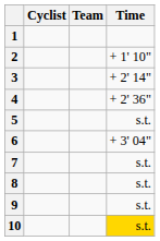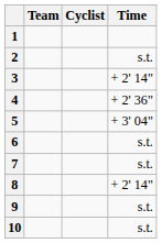 <table class="wikitable">
 <tr>
 <th></th>
+<th>Team</th>
 <th>Cyclist</th>
-<th>Team</th>
 <th>Time</th>
 </tr>
 <tr>
 <th>1</th>
 <td></td>
 <td></td>
 <td align="right"></td>
 </tr>
 <tr>
 <th>2</th>
 <td></td>
 <td></td>
-<td align="right">+ 1' 10"</td>
+<td align="right">s.t.</td>
 </tr>
 <tr>
 <th>3</th>
 <td></td>
 <td></td>
 <td align="right">+ 2' 14"</td>
 </tr>
 <tr>
 <th>4</th>
 <td></td>
 <td></td>
 <td align="right">+ 2' 36"</td>
 </tr>
 <tr>
 <th>5</th>
 <td></td>
 <td></td>
-<td align="right">s.t.</td>
+<td align="right">+ 3' 04"</td>
 </tr>
 <tr>
 <th>6</th>
 <td></td>
 <td></td>
-<td align="right">+ 3' 04"</td>
+<td align="right">s.t.</td>
 </tr>
 <tr>
 <th>7</th>
 <td></td>
 <td></td>
 <td align="right">s.t.</td>
 </tr>
 <tr>
 <th>8</th>
 <td></td>
 <td></td>
-<td align="right">s.t.</td>
+<td align="right">+ 2' 14"</td>
 </tr>
 <tr>
 <th>9</th>
 <td></td>
 <td></td>
 <td align="right">s.t.</td>
 </tr>
 <tr>
 <th>10</th>
 <td></td>
 <td></td>
-<td align="right" style="background: gold;">s.t.</td>
+<td align="right">s.t.</td>
 </tr>
 </table>
